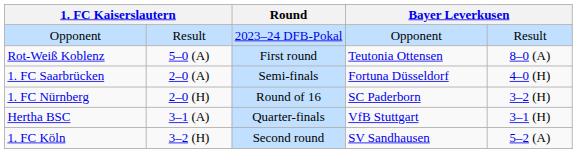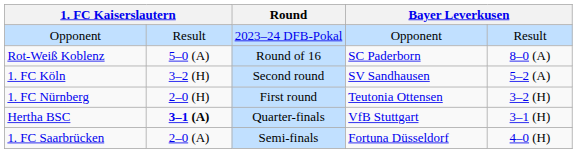 <table class="wikitable" style="text-align:center; white-space:nowrap;">
 <tr>
 <th colspan="2"><a href='#'>1. FC Kaiserslautern</a></th>
 <th>Round</th>
 <th colspan="2"><a href='#'>Bayer Leverkusen</a></th>
 </tr>
 <tr style="background:#C1E0FF;">
 <td style="width:25%;">Opponent</td>
 <td style="width:15%;">Result</td>
 <td><a href='#'>2023–24 DFB-Pokal</a></td>
 <td style="width:25%;">Opponent</td>
 <td style="width:15%;">Result</td>
 </tr>
 <tr>
 <td style="text-align:left;"><a href='#'>Rot-Weiß Koblenz</a></td>
 <td><a href='#'>5–0</a> (A)</td>
+<td style="background:#C1E0FF;">Round of 16</td>
+<td style="text-align:left;"><a href='#'>SC Paderborn</a></td>
+<td><a href='#'>8–0</a> (A)</td>
+</tr>
+<tr>
+<td style="text-align:left;"><a href='#'>1. FC Köln</a></td>
+<td><a href='#'>3–2</a> (H)</td>
+<td style="background:#C1E0FF;">Second round</td>
+<td style="text-align:left;"><a href='#'>SV Sandhausen</a></td>
+<td><a href='#'>5–2</a> (A)</td>
+</tr>
+<tr>
+<td style="text-align:left;"><a href='#'>1. FC Nürnberg</a></td>
+<td><a href='#'>2–0</a> (H)</td>
 <td style="background:#C1E0FF;">First round</td>
 <td style="text-align:left;"><a href='#'>Teutonia Ottensen</a></td>
-<td><a href='#'>8–0</a> (A)</td>
+<td><a href='#'>3–2</a> (H)</td>
+</tr>
+<tr>
+<td style="text-align:left;"><a href='#'>Hertha BSC</a></td>
+<td><strong><a href='#'>3–1</a> (A)</strong></td>
+<td style="background:#C1E0FF;">Quarter-finals</td>
+<td style="text-align:left;"><a href='#'>VfB Stuttgart</a></td>
+<td><a href='#'>3–1</a> (H)</td>
 </tr>
 <tr>
 <td style="text-align:left;"><a href='#'>1. FC Saarbrücken</a></td>
 <td><a href='#'>2–0</a> (A)</td>
 <td style="background:#C1E0FF;">Semi-finals</td>
 <td style="text-align:left;"><a href='#'>Fortuna Düsseldorf</a></td>
 <td><a href='#'>4–0</a> (H)</td>
 </tr>
-<tr>
-<td style="text-align:left;"><a href='#'>1. FC Nürnberg</a></td>
-<td><a href='#'>2–0</a> (H)</td>
-<td style="background:#C1E0FF;">Round of 16</td>
-<td style="text-align:left;"><a href='#'>SC Paderborn</a></td>
-<td><a href='#'>3–2</a> (H)</td>
-</tr>
-<tr>
-<td style="text-align:left;"><a href='#'>Hertha BSC</a></td>
-<td><a href='#'>3–1</a> (A)</td>
-<td style="background:#C1E0FF;">Quarter-finals</td>
-<td style="text-align:left;"><a href='#'>VfB Stuttgart</a></td>
-<td><a href='#'>3–1</a> (H)</td>
-</tr>
-<tr>
-<td style="text-align:left;"><a href='#'>1. FC Köln</a></td>
-<td><a href='#'>3–2</a> (H)</td>
-<td style="background:#C1E0FF;">Second round</td>
-<td style="text-align:left;"><a href='#'>SV Sandhausen</a></td>
-<td><a href='#'>5–2</a> (A)</td>
-</tr>
 </table>
